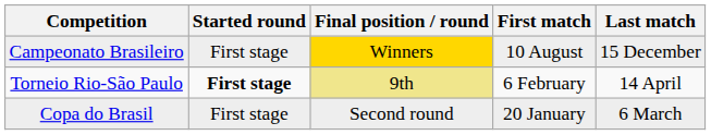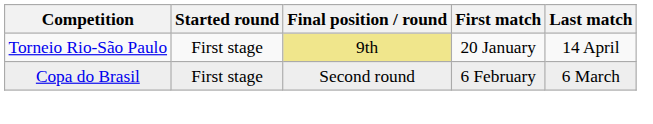 <table class="wikitable" style="font-size:95%; text-align:center">
 <tr>
 <th>Competition</th>
 <th>Started round</th>
 <th>Final position / round</th>
 <th>First match</th>
 <th>Last match</th>
 </tr>
-<tr bgcolor="#EEEEEE">
-<td><a href='#'>Campeonato Brasileiro</a></td>
-<td>First stage</td>
-<td bgcolor="gold">Winners</td>
-<td>10 August</td>
-<td>15 December</td>
-</tr>
 <tr>
 <td><a href='#'>Torneio Rio-São Paulo</a></td>
-<td><strong>First stage</strong></td>
+<td>First stage</td>
 <td style="background: khaki;">9th</td>
-<td>6 February</td>
+<td>20 January</td>
 <td>14 April</td>
 </tr>
 <tr bgcolor="#EEEEEE">
 <td><a href='#'>Copa do Brasil</a></td>
 <td>First stage</td>
 <td>Second round</td>
-<td>20 January</td>
+<td>6 February</td>
 <td>6 March</td>
 </tr>
 </table>
